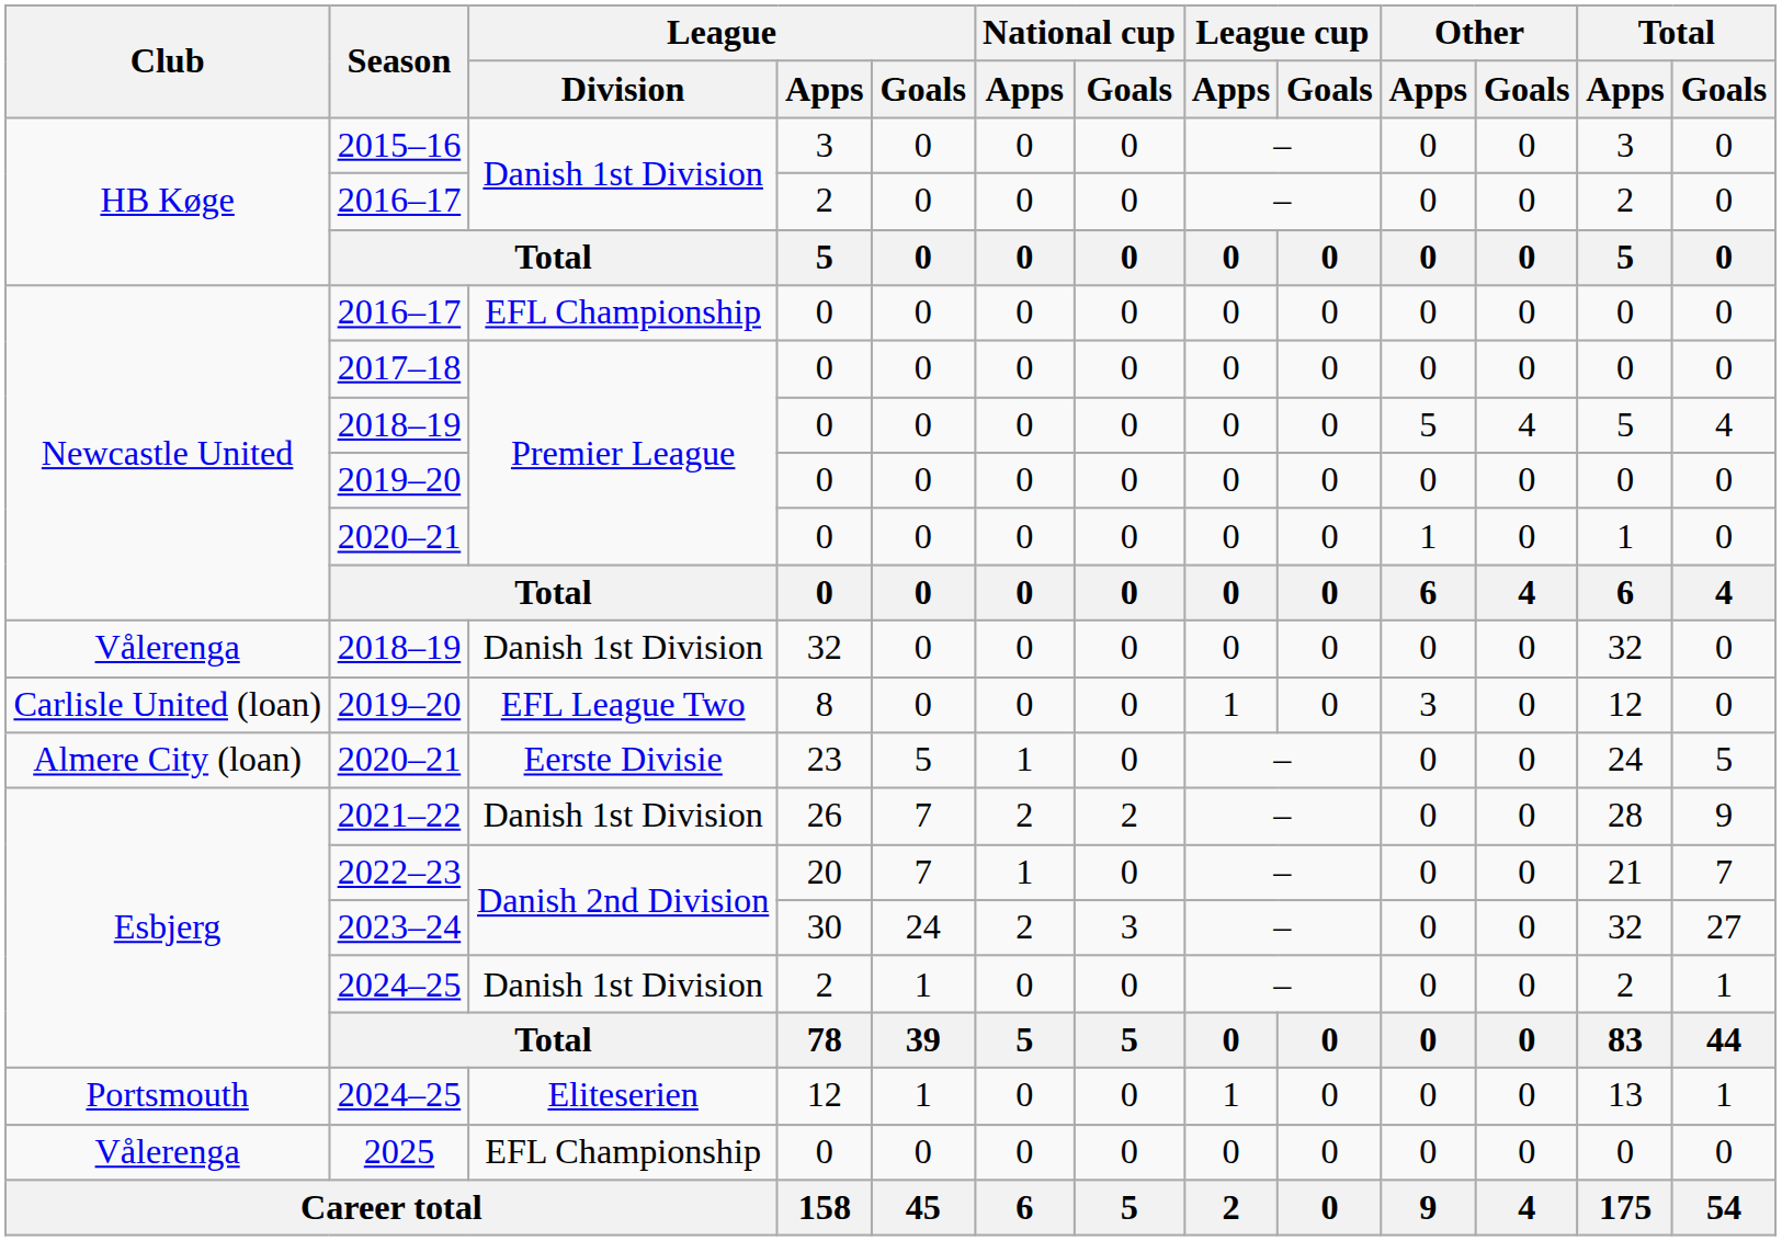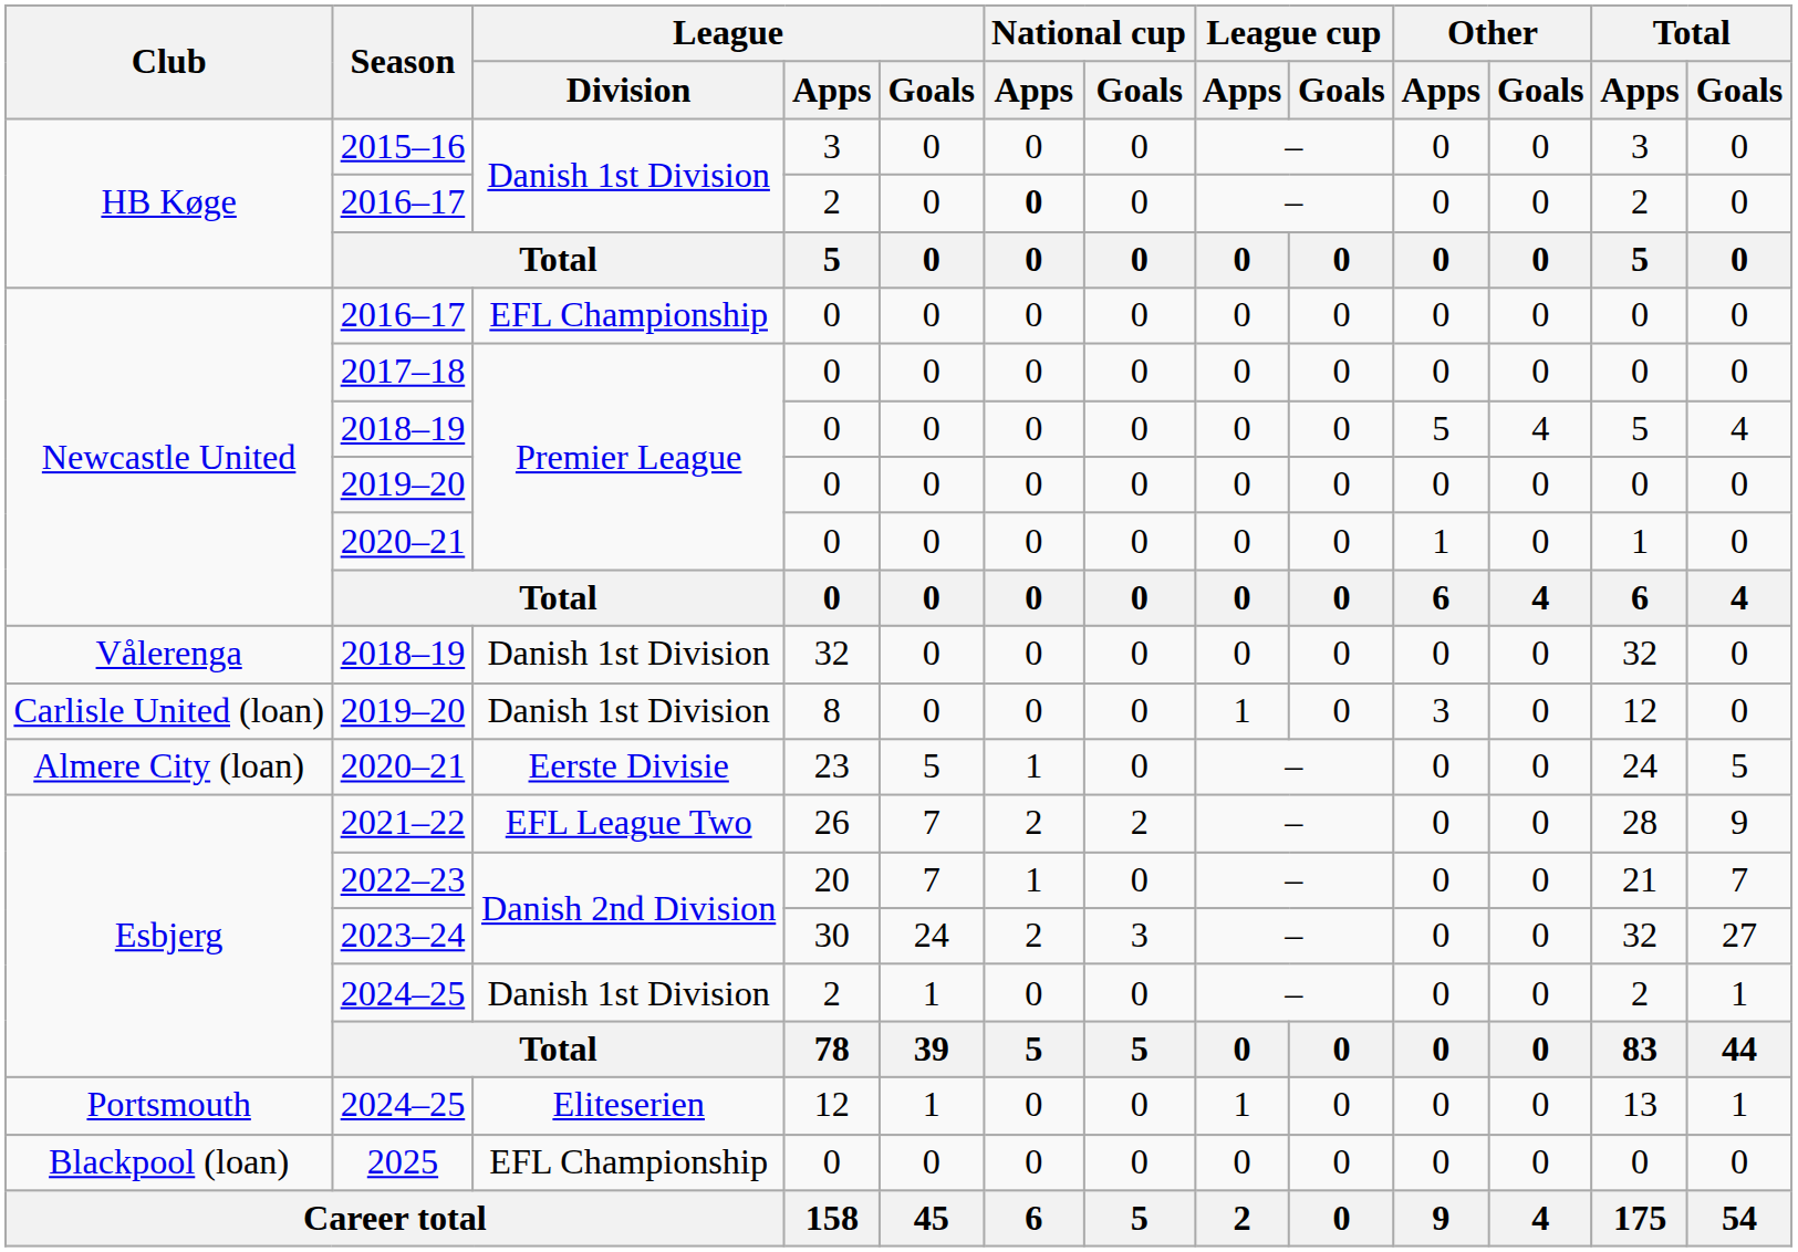 <table class=wikitable style="text-align: center;">
 <tr>
 <th rowspan=2>Club</th>
 <th rowspan=2>Season</th>
 <th colspan=3>League</th>
 <th colspan=2>National cup</th>
 <th colspan=2>League cup</th>
 <th colspan=2>Other</th>
 <th colspan=2>Total</th>
 </tr>
 <tr>
 <th>Division</th>
 <th>Apps</th>
 <th>Goals</th>
 <th>Apps</th>
 <th>Goals</th>
 <th>Apps</th>
 <th>Goals</th>
 <th>Apps</th>
 <th>Goals</th>
 <th>Apps</th>
 <th>Goals</th>
 </tr>
 <tr>
 <td rowspan="3"><a href='#'>HB Køge</a></td>
 <td><a href='#'>2015–16</a></td>
 <td rowspan="2"><a href='#'>Danish 1st Division</a></td>
 <td>3</td>
 <td>0</td>
 <td>0</td>
 <td>0</td>
 <td colspan="2">–</td>
 <td>0</td>
 <td>0</td>
 <td>3</td>
 <td>0</td>
 </tr>
 <tr>
 <td><a href='#'>2016–17</a></td>
 <td>2</td>
 <td>0</td>
-<td>0</td>
+<td><strong>0</strong></td>
 <td>0</td>
 <td colspan="2">–</td>
 <td>0</td>
 <td>0</td>
 <td>2</td>
 <td>0</td>
 </tr>
 <tr>
 <th colspan="2">Total</th>
 <th>5</th>
 <th>0</th>
 <th>0</th>
 <th>0</th>
 <th>0</th>
 <th>0</th>
 <th>0</th>
 <th>0</th>
 <th>5</th>
 <th>0</th>
 </tr>
 <tr>
 <td rowspan="6"><a href='#'>Newcastle United</a></td>
 <td><a href='#'>2016–17</a></td>
 <td><a href='#'>EFL Championship</a></td>
 <td>0</td>
 <td>0</td>
 <td>0</td>
 <td>0</td>
 <td>0</td>
 <td>0</td>
 <td>0</td>
 <td>0</td>
 <td>0</td>
 <td>0</td>
 </tr>
 <tr>
 <td><a href='#'>2017–18</a></td>
 <td rowspan="4"><a href='#'>Premier League</a></td>
 <td>0</td>
 <td>0</td>
 <td>0</td>
 <td>0</td>
 <td>0</td>
 <td>0</td>
 <td>0</td>
 <td>0</td>
 <td>0</td>
 <td>0</td>
 </tr>
 <tr>
 <td><a href='#'>2018–19</a></td>
 <td>0</td>
 <td>0</td>
 <td>0</td>
 <td>0</td>
 <td>0</td>
 <td>0</td>
 <td>5</td>
 <td>4</td>
 <td>5</td>
 <td>4</td>
 </tr>
 <tr>
 <td><a href='#'>2019–20</a></td>
 <td>0</td>
 <td>0</td>
 <td>0</td>
 <td>0</td>
 <td>0</td>
 <td>0</td>
 <td>0</td>
 <td>0</td>
 <td>0</td>
 <td>0</td>
 </tr>
 <tr>
 <td><a href='#'>2020–21</a></td>
 <td>0</td>
 <td>0</td>
 <td>0</td>
 <td>0</td>
 <td>0</td>
 <td>0</td>
 <td>1</td>
 <td>0</td>
 <td>1</td>
 <td>0</td>
 </tr>
 <tr>
 <th colspan="2">Total</th>
 <th>0</th>
 <th>0</th>
 <th>0</th>
 <th>0</th>
 <th>0</th>
 <th>0</th>
 <th>6</th>
 <th>4</th>
 <th>6</th>
 <th>4</th>
 </tr>
 <tr>
 <td><a href='#'>Vålerenga</a></td>
 <td><a href='#'>2018–19</a></td>
 <td>Danish 1st Division</td>
 <td>32</td>
 <td>0</td>
 <td>0</td>
 <td>0</td>
 <td>0</td>
 <td>0</td>
 <td>0</td>
 <td>0</td>
 <td>32</td>
 <td>0</td>
 </tr>
 <tr>
 <td><a href='#'>Carlisle United</a> (loan)</td>
 <td><a href='#'>2019–20</a></td>
-<td><a href='#'>EFL League Two</a></td>
+<td>Danish 1st Division</td>
 <td>8</td>
 <td>0</td>
 <td>0</td>
 <td>0</td>
 <td>1</td>
 <td>0</td>
 <td>3</td>
 <td>0</td>
 <td>12</td>
 <td>0</td>
 </tr>
 <tr>
 <td><a href='#'>Almere City</a> (loan)</td>
 <td><a href='#'>2020–21</a></td>
 <td><a href='#'>Eerste Divisie</a></td>
 <td>23</td>
 <td>5</td>
 <td>1</td>
 <td>0</td>
 <td colspan="2">–</td>
 <td>0</td>
 <td>0</td>
 <td>24</td>
 <td>5</td>
 </tr>
 <tr>
 <td rowspan="5"><a href='#'>Esbjerg</a></td>
 <td><a href='#'>2021–22</a></td>
-<td>Danish 1st Division</td>
+<td><a href='#'>EFL League Two</a></td>
 <td>26</td>
 <td>7</td>
 <td>2</td>
 <td>2</td>
 <td colspan="2">–</td>
 <td>0</td>
 <td>0</td>
 <td>28</td>
 <td>9</td>
 </tr>
 <tr>
 <td><a href='#'>2022–23</a></td>
 <td rowspan="2"><a href='#'>Danish 2nd Division</a></td>
 <td>20</td>
 <td>7</td>
 <td>1</td>
 <td>0</td>
 <td colspan="2">–</td>
 <td>0</td>
 <td>0</td>
 <td>21</td>
 <td>7</td>
 </tr>
 <tr>
 <td><a href='#'>2023–24</a></td>
 <td>30</td>
 <td>24</td>
 <td>2</td>
 <td>3</td>
 <td colspan="2">–</td>
 <td>0</td>
 <td>0</td>
 <td>32</td>
 <td>27</td>
 </tr>
 <tr>
 <td><a href='#'>2024–25</a></td>
 <td>Danish 1st Division</td>
 <td>2</td>
 <td>1</td>
 <td>0</td>
 <td>0</td>
 <td colspan="2">–</td>
 <td>0</td>
 <td>0</td>
 <td>2</td>
 <td>1</td>
 </tr>
 <tr>
 <th colspan="2">Total</th>
 <th>78</th>
 <th>39</th>
 <th>5</th>
 <th>5</th>
 <th>0</th>
 <th>0</th>
 <th>0</th>
 <th>0</th>
 <th>83</th>
 <th>44</th>
 </tr>
 <tr>
 <td><a href='#'>Portsmouth</a></td>
 <td><a href='#'>2024–25</a></td>
 <td><a href='#'>Eliteserien</a></td>
 <td>12</td>
 <td>1</td>
 <td>0</td>
 <td>0</td>
 <td>1</td>
 <td>0</td>
 <td>0</td>
 <td>0</td>
 <td>13</td>
 <td>1</td>
 </tr>
 <tr>
-<td><a href='#'>Vålerenga</a></td>
+<td><a href='#'>Blackpool</a> (loan)</td>
 <td><a href='#'>2025</a></td>
 <td>EFL Championship</td>
 <td>0</td>
 <td>0</td>
 <td>0</td>
 <td>0</td>
 <td>0</td>
 <td>0</td>
 <td>0</td>
 <td>0</td>
 <td>0</td>
 <td>0</td>
 </tr>
 <tr>
 <th colspan="3">Career total</th>
 <th>158</th>
 <th>45</th>
 <th>6</th>
 <th>5</th>
 <th>2</th>
 <th>0</th>
 <th>9</th>
 <th>4</th>
 <th>175</th>
 <th>54</th>
 </tr>
 </table>
